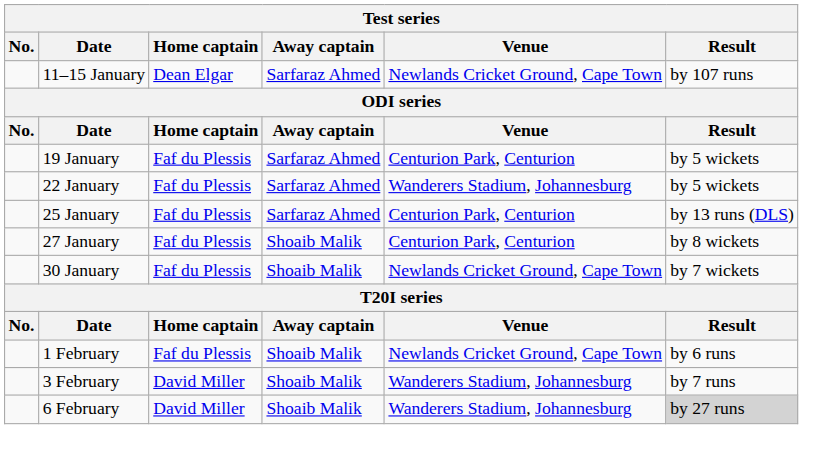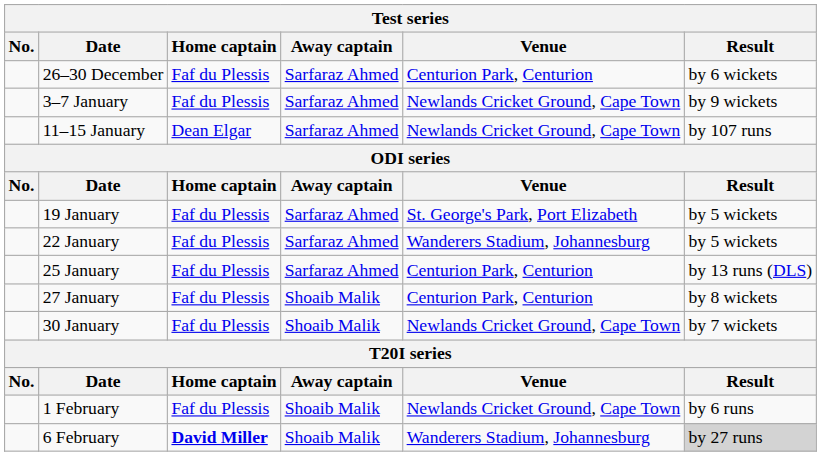 <table class="wikitable">
 <tr>
 <th colspan="6">Test series</th>
 </tr>
 <tr>
 <th>No.</th>
 <th>Date</th>
 <th>Home captain</th>
 <th>Away captain</th>
 <th>Venue</th>
 <th>Result</th>
+</tr>
+<tr>
+<td></td>
+<td>26–30 December</td>
+<td><a href='#'>Faf du Plessis</a></td>
+<td><a href='#'>Sarfaraz Ahmed</a></td>
+<td><a href='#'>Centurion Park</a>, <a href='#'>Centurion</a></td>
+<td> by 6 wickets</td>
+</tr>
+<tr>
+<td></td>
+<td>3–7 January</td>
+<td><a href='#'>Faf du Plessis</a></td>
+<td><a href='#'>Sarfaraz Ahmed</a></td>
+<td><a href='#'>Newlands Cricket Ground</a>, <a href='#'>Cape Town</a></td>
+<td> by 9 wickets</td>
 </tr>
 <tr>
 <td></td>
 <td>11–15 January</td>
 <td><a href='#'>Dean Elgar</a></td>
 <td><a href='#'>Sarfaraz Ahmed</a></td>
 <td><a href='#'>Newlands Cricket Ground</a>, <a href='#'>Cape Town</a></td>
 <td> by 107 runs</td>
 </tr>
 <tr>
 <th colspan="6">ODI series</th>
 </tr>
 <tr>
 <th>No.</th>
 <th>Date</th>
 <th>Home captain</th>
 <th>Away captain</th>
 <th>Venue</th>
 <th>Result</th>
 </tr>
 <tr>
 <td></td>
 <td>19 January</td>
 <td><a href='#'>Faf du Plessis</a></td>
 <td><a href='#'>Sarfaraz Ahmed</a></td>
-<td><a href='#'>Centurion Park</a>, <a href='#'>Centurion</a></td>
+<td><a href='#'>St. George's Park</a>, <a href='#'>Port Elizabeth</a></td>
 <td> by 5 wickets</td>
 </tr>
 <tr>
 <td></td>
 <td>22 January</td>
 <td><a href='#'>Faf du Plessis</a></td>
 <td><a href='#'>Sarfaraz Ahmed</a></td>
 <td><a href='#'>Wanderers Stadium</a>, <a href='#'>Johannesburg</a></td>
 <td> by 5 wickets</td>
 </tr>
 <tr>
 <td></td>
 <td>25 January</td>
 <td><a href='#'>Faf du Plessis</a></td>
 <td><a href='#'>Sarfaraz Ahmed</a></td>
 <td><a href='#'>Centurion Park</a>, <a href='#'>Centurion</a></td>
 <td> by 13 runs (<a href='#'>DLS</a>)</td>
 </tr>
 <tr>
 <td></td>
 <td>27 January</td>
 <td><a href='#'>Faf du Plessis</a></td>
 <td><a href='#'>Shoaib Malik</a></td>
 <td><a href='#'>Centurion Park</a>, <a href='#'>Centurion</a></td>
 <td> by 8 wickets</td>
 </tr>
 <tr>
 <td></td>
 <td>30 January</td>
 <td><a href='#'>Faf du Plessis</a></td>
 <td><a href='#'>Shoaib Malik</a></td>
 <td><a href='#'>Newlands Cricket Ground</a>, <a href='#'>Cape Town</a></td>
 <td> by 7 wickets</td>
 </tr>
 <tr>
 <th colspan="6">T20I series</th>
 </tr>
 <tr>
 <th>No.</th>
 <th>Date</th>
 <th>Home captain</th>
 <th>Away captain</th>
 <th>Venue</th>
 <th>Result</th>
 </tr>
 <tr>
 <td></td>
 <td>1 February</td>
 <td><a href='#'>Faf du Plessis</a></td>
 <td><a href='#'>Shoaib Malik</a></td>
 <td><a href='#'>Newlands Cricket Ground</a>, <a href='#'>Cape Town</a></td>
 <td> by 6 runs</td>
 </tr>
 <tr>
 <td></td>
-<td>3 February</td>
-<td><a href='#'>David Miller</a></td>
-<td><a href='#'>Shoaib Malik</a></td>
-<td><a href='#'>Wanderers Stadium</a>, <a href='#'>Johannesburg</a></td>
-<td> by 7 runs</td>
-</tr>
-<tr>
-<td></td>
 <td>6 February</td>
-<td><a href='#'>David Miller</a></td>
+<td><strong><a href='#'>David Miller</a></strong></td>
 <td><a href='#'>Shoaib Malik</a></td>
 <td><a href='#'>Wanderers Stadium</a>, <a href='#'>Johannesburg</a></td>
 <td style="background: lightgrey;"> by 27 runs</td>
 </tr>
 </table>
